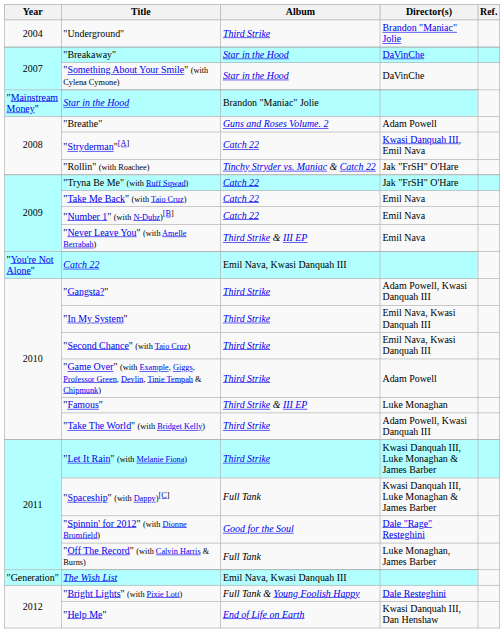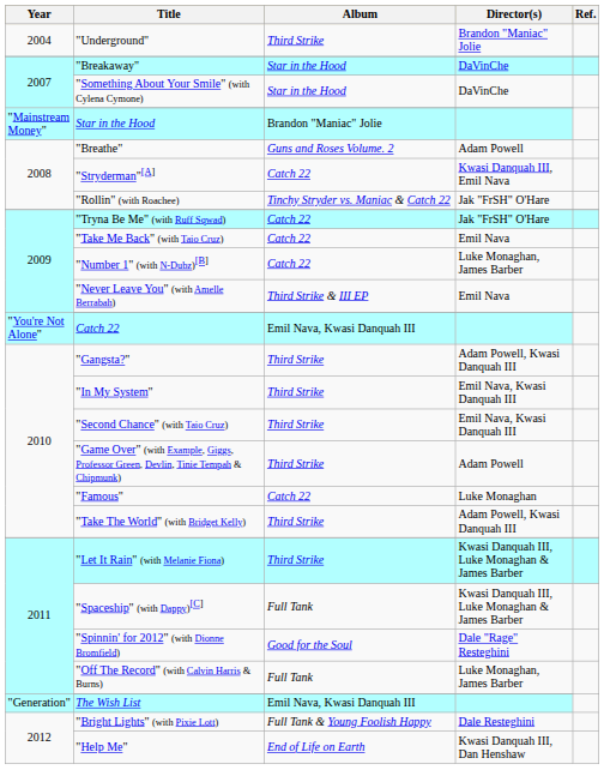 <table class="wikitable"|width=300%>
 <tr bgcolor="#c5b358">
 <th align="left" valign="top" width="30">Year</th>
 <th align="left" valign="top" width="250">Title</th>
 <th align="left" valign="top" width="250">Album</th>
 <th align="left" valign="top" width="150">Director(s)</th>
 <th align="center" valign="top" width="20">Ref.</th>
 </tr>
 <tr>
 <td align="center">2004</td>
 <td align="left">"Underground"</td>
 <td><em><a href='#'>Third Strike</a></em></td>
 <td align="left"><a href='#'>Brandon "Maniac" Jolie</a></td>
 <td align="center"></td>
 </tr>
 <tr>
 </tr>
 <tr bgcolor="#b2ffff">
 <td align="center" rowspan="3">2007</td>
 <td align="left">"Breakaway"</td>
 <td align="left"><em><a href='#'>Star in the Hood</a></em></td>
 <td align="left"><a href='#'>DaVinChe</a></td>
 <td align="center"></td>
 </tr>
 <tr>
 <td align="left">"<a href='#'>Something About Your Smile</a>" <small>(with Cylena Cymone)</small></td>
 <td align="left"><em><a href='#'>Star in the Hood</a></em></td>
 <td align="left">DaVinChe</td>
 <td align="center"></td>
 </tr>
 <tr>
 </tr>
 <tr bgcolor="#b2ffff">
 <td align="left">"<a href='#'>Mainstream Money</a>"</td>
 <td align="left"><em><a href='#'>Star in the Hood</a></em></td>
 <td align="left">Brandon "Maniac" Jolie</td>
 <td align="center"></td>
 </tr>
 <tr>
 <td align="center" rowspan="3">2008</td>
 <td align="left">"Breathe"</td>
 <td><em><a href='#'>Guns and Roses Volume. 2</a></em></td>
 <td align="left">Adam Powell</td>
 <td align="center"></td>
 </tr>
 <tr>
 <td align="left">"<a href='#'>Stryderman</a>"<sup><span></span><a href='#'>[A</a>]</sup></td>
 <td><em><a href='#'>Catch 22</a></em></td>
 <td align="left"><a href='#'>Kwasi Danquah III</a>, Emil Nava</td>
 <td align="center"></td>
 </tr>
 <tr>
 <td align="left">"Rollin" <small>(with Roachee)</small></td>
 <td><em><a href='#'>Tinchy Stryder vs. Maniac</a> & <a href='#'>Catch 22</a></em></td>
 <td align="left">Jak "FrSH" O'Hare</td>
 <td align="center"></td>
 </tr>
 <tr>
 </tr>
 <tr bgcolor="#b2ffff">
 <td align="center" rowspan="5">2009</td>
 <td align="left">"Tryna Be Me" <small>(with <a href='#'>Ruff Sqwad</a>)</small></td>
 <td><em><a href='#'>Catch 22</a></em></td>
 <td align="left">Jak "FrSH" O'Hare</td>
 <td align="center"></td>
 </tr>
 <tr>
 <td align="left">"<a href='#'>Take Me Back</a>" <small>(with <a href='#'>Taio Cruz</a>)</small></td>
 <td><em><a href='#'>Catch 22</a></em></td>
 <td align="left">Emil Nava</td>
 <td align="center"></td>
 </tr>
 <tr>
 <td align="left">"<a href='#'>Number 1</a>" <small>(with <a href='#'>N-Dubz</a>)</small><sup><span></span><a href='#'>[B</a>]</sup></td>
 <td><em><a href='#'>Catch 22</a></em></td>
-<td align="left">Emil Nava</td>
+<td align="left">Luke Monaghan, James Barber</td>
 <td align="center"></td>
 </tr>
 <tr>
 <td align="left">"<a href='#'>Never Leave You</a>" <small>(with <a href='#'>Amelle Berrabah</a>)</small></td>
 <td align="left"><em><a href='#'>Third Strike</a> & <a href='#'>III EP</a></em></td>
 <td align="left">Emil Nava</td>
 <td align="center"></td>
 </tr>
 <tr>
 </tr>
 <tr bgcolor="#b2ffff">
 <td align="left">"<a href='#'>You're Not Alone</a>"</td>
 <td align="left"><em><a href='#'>Catch 22</a></em></td>
 <td align="left">Emil Nava, Kwasi Danquah III</td>
 <td align="center"></td>
 </tr>
 <tr>
 <td align="center" rowspan="6">2010</td>
 <td align="left">"<a href='#'>Gangsta?</a>"</td>
 <td align="left"><em><a href='#'>Third Strike</a></em></td>
 <td align="left">Adam Powell, Kwasi Danquah III</td>
 <td align="center"></td>
 </tr>
 <tr>
 <td align="left">"<a href='#'>In My System</a>"</td>
 <td align="left"><em><a href='#'>Third Strike</a></em></td>
 <td align="left">Emil Nava, Kwasi Danquah III</td>
 <td align="center"></td>
 </tr>
 <tr>
 <td align="left">"<a href='#'>Second Chance</a>" <small>(with <a href='#'>Taio Cruz</a>)</small></td>
 <td align="left"><em><a href='#'>Third Strike</a></em></td>
 <td align="left">Emil Nava, Kwasi Danquah III</td>
 <td align="center"></td>
 </tr>
 <tr>
 <td align="left">"<a href='#'>Game Over</a>" <small>(with <a href='#'>Example</a>, <a href='#'>Giggs</a>, <a href='#'>Professor Green</a>, <a href='#'>Devlin</a>, <a href='#'>Tinie Tempah</a> & <a href='#'>Chipmunk</a>)</small></td>
 <td align="left"><em><a href='#'>Third Strike</a></em></td>
 <td align="left">Adam Powell</td>
 <td align="center"></td>
 </tr>
 <tr>
 <td align="left">"<a href='#'>Famous</a>"</td>
-<td align="left"><em><a href='#'>Third Strike</a> & <a href='#'>III EP</a></em></td>
+<td><em><a href='#'>Catch 22</a></em></td>
 <td align="left">Luke Monaghan</td>
 <td align="center"></td>
 </tr>
 <tr>
 <td align="left">"<a href='#'>Take The World</a>" <small>(with <a href='#'>Bridget Kelly</a>)</small></td>
 <td align="left"><em><a href='#'>Third Strike</a></em></td>
 <td align="left">Adam Powell, Kwasi Danquah III</td>
 <td align="center"></td>
 </tr>
 <tr>
 </tr>
 <tr bgcolor="#b2ffff">
 <td align="center" rowspan="5">2011</td>
 <td align="left">"<a href='#'>Let It Rain</a>" <small>(with <a href='#'>Melanie Fiona</a>)</small></td>
 <td><em><a href='#'>Third Strike</a></em></td>
 <td align="left">Kwasi Danquah III, Luke Monaghan & James Barber</td>
 <td align="center"></td>
 </tr>
 <tr>
 <td align="left">"<a href='#'>Spaceship</a>" <small>(with <a href='#'>Dappy</a>)</small><sup><span></span><a href='#'>[C</a>]</sup></td>
 <td><em>Full Tank</em></td>
 <td align="left">Kwasi Danquah III, Luke Monaghan & James Barber</td>
 <td align="center"></td>
 </tr>
 <tr>
 <td align="left">"<a href='#'>Spinnin' for 2012</a>" <small>(with <a href='#'>Dionne Bromfield</a>)</small></td>
 <td><em><a href='#'>Good for the Soul</a></em></td>
 <td align="left"><a href='#'>Dale "Rage" Resteghini</a></td>
 <td align="center"></td>
 </tr>
 <tr>
 <td align="left">"<a href='#'>Off The Record</a>" <small>(with <a href='#'>Calvin Harris</a> & Burns)</small></td>
 <td><em>Full Tank</em></td>
 <td align="left">Luke Monaghan, James Barber</td>
 <td align="center"></td>
 </tr>
 <tr>
 </tr>
 <tr bgcolor="#b2ffff">
 <td align="left">"Generation"</td>
 <td><em><a href='#'>The Wish List</a></em></td>
 <td align="left">Emil Nava, Kwasi Danquah III</td>
 <td align="center"></td>
 </tr>
 <tr>
 <td align="center" rowspan="2">2012</td>
 <td align="left">"<a href='#'>Bright Lights</a>" <small>(with <a href='#'>Pixie Lott</a>)</small></td>
 <td><em>Full Tank & <a href='#'>Young Foolish Happy</a></em></td>
 <td align="left"><a href='#'>Dale Resteghini</a></td>
 <td align="center"></td>
 </tr>
 <tr>
 <td align="left">"<a href='#'>Help Me</a>"</td>
 <td><em><a href='#'>End of Life on Earth</a></em></td>
 <td align="left">Kwasi Danquah III, Dan Henshaw</td>
 <td align="center"></td>
 </tr>
 </table>
